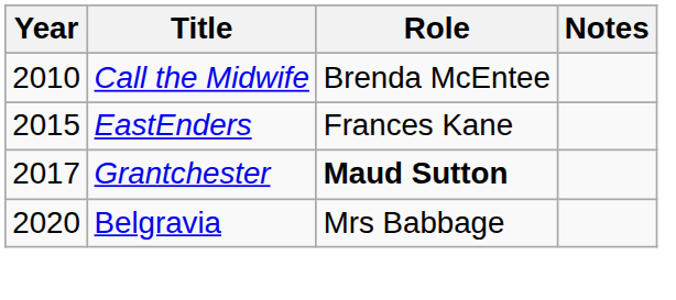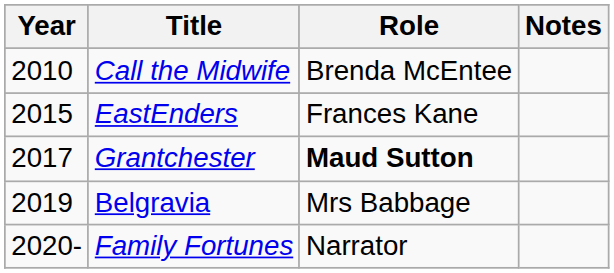 <table class = "wikitable sortable">
 <tr>
 <th>Year</th>
 <th>Title</th>
 <th>Role</th>
 <th class = "unsortable">Notes</th>
 </tr>
 <tr>
 <td>2010</td>
 <td><em><a href='#'>Call the Midwife</a></em></td>
 <td>Brenda McEntee</td>
 <td></td>
 </tr>
 <tr>
 <td>2015</td>
 <td><em><a href='#'>EastEnders</a></em></td>
 <td>Frances Kane</td>
 <td></td>
 </tr>
 <tr>
 <td>2017</td>
 <td><em><a href='#'>Grantchester</a></em></td>
 <td><strong>Maud Sutton</strong></td>
 <td></td>
 </tr>
 <tr>
-<td>2020</td>
+<td>2019</td>
 <td><em><a href='#'></em>Belgravia<em></a></em></td>
 <td>Mrs Babbage</td>
 <td></td>
 </tr>
+<tr>
+<td>2020-</td>
+<td><em><a href='#'>Family Fortunes</a></em></td>
+<td>Narrator</td>
+<td></td>
+</tr>
 </table>
